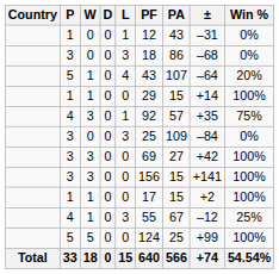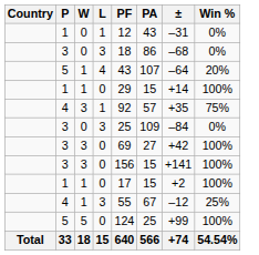 <table class="wikitable sortable" style="text-align:center">
 <tr>
 <th>Country</th>
 <th>P</th>
 <th>W</th>
-<th>D</th>
 <th>L</th>
 <th>PF</th>
 <th>PA</th>
 <th>±</th>
 <th>Win %</th>
 </tr>
 <tr>
 <td align="left"></td>
 <td>1</td>
-<td>0</td>
 <td>0</td>
 <td>1</td>
 <td>12</td>
 <td>43</td>
 <td>–31</td>
 <td>0%</td>
 </tr>
 <tr>
 <td align="left"></td>
 <td>3</td>
 <td>0</td>
-<td>0</td>
 <td>3</td>
 <td>18</td>
 <td>86</td>
 <td>–68</td>
 <td>0%</td>
 </tr>
 <tr>
 <td align="left"></td>
 <td>5</td>
 <td>1</td>
-<td>0</td>
 <td>4</td>
 <td>43</td>
 <td>107</td>
 <td>–64</td>
 <td>20%</td>
 </tr>
 <tr>
 <td align="left"></td>
 <td>1</td>
 <td>1</td>
 <td>0</td>
-<td>0</td>
 <td>29</td>
 <td>15</td>
 <td>+14</td>
 <td>100%</td>
 </tr>
 <tr>
 <td align="left"></td>
 <td>4</td>
 <td>3</td>
-<td>0</td>
 <td>1</td>
 <td>92</td>
 <td>57</td>
 <td>+35</td>
 <td>75%</td>
 </tr>
 <tr>
 <td align="left"></td>
 <td>3</td>
-<td>0</td>
 <td>0</td>
 <td>3</td>
 <td>25</td>
 <td>109</td>
 <td>–84</td>
 <td>0%</td>
 </tr>
 <tr>
 <td align="left"></td>
 <td>3</td>
 <td>3</td>
 <td>0</td>
-<td>0</td>
 <td>69</td>
 <td>27</td>
 <td>+42</td>
 <td>100%</td>
 </tr>
 <tr>
 <td align="left"></td>
 <td>3</td>
 <td>3</td>
-<td>0</td>
 <td>0</td>
 <td>156</td>
 <td>15</td>
 <td>+141</td>
 <td>100%</td>
 </tr>
 <tr>
 <td align="left"></td>
 <td>1</td>
 <td>1</td>
 <td>0</td>
-<td>0</td>
 <td>17</td>
 <td>15</td>
 <td>+2</td>
 <td>100%</td>
 </tr>
 <tr>
 <td align="left"></td>
 <td>4</td>
 <td>1</td>
-<td>0</td>
 <td>3</td>
 <td>55</td>
 <td>67</td>
 <td>–12</td>
 <td>25%</td>
 </tr>
 <tr>
 <td align="left"></td>
 <td>5</td>
 <td>5</td>
 <td>0</td>
-<td>0</td>
 <td>124</td>
 <td>25</td>
 <td>+99</td>
 <td>100%</td>
 </tr>
 <tr>
 <th>Total</th>
 <th>33</th>
 <th>18</th>
-<th>0</th>
 <th>15</th>
 <th>640</th>
 <th>566</th>
 <th>+74</th>
 <th>54.54%</th>
 </tr>
 </table>
